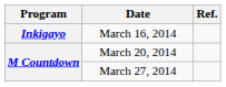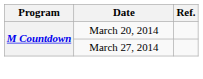 <table class="wikitable plainrowheaders" style="text-align:center">
 <tr>
 <th>Program</th>
 <th width="140">Date</th>
 <th>Ref.</th>
-</tr>
-<tr>
-<th scope="row"><em><a href='#'>Inkigayo</a></em></th>
-<td>March 16, 2014</td>
-<td></td>
 </tr>
 <tr>
 <th scope="row" rowspan="2"><em><a href='#'>M Countdown</a></em></th>
 <td>March 20, 2014</td>
 <td></td>
 </tr>
 <tr>
 <td>March 27, 2014</td>
 <td></td>
 </tr>
 </table>
